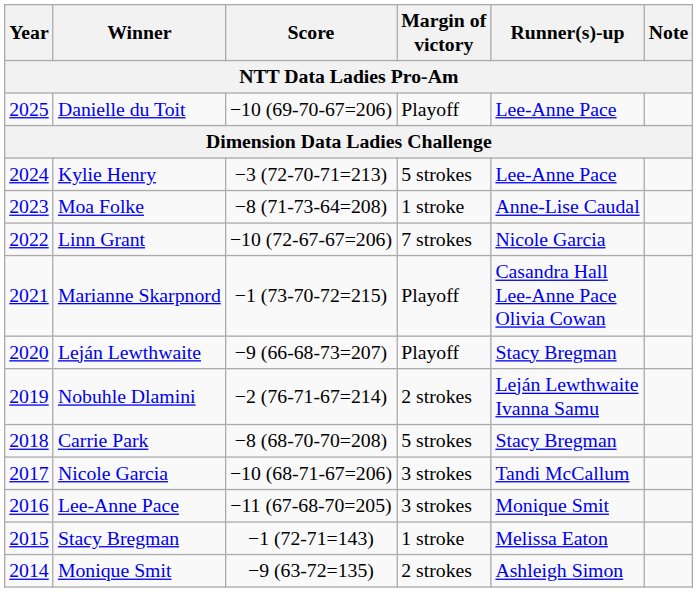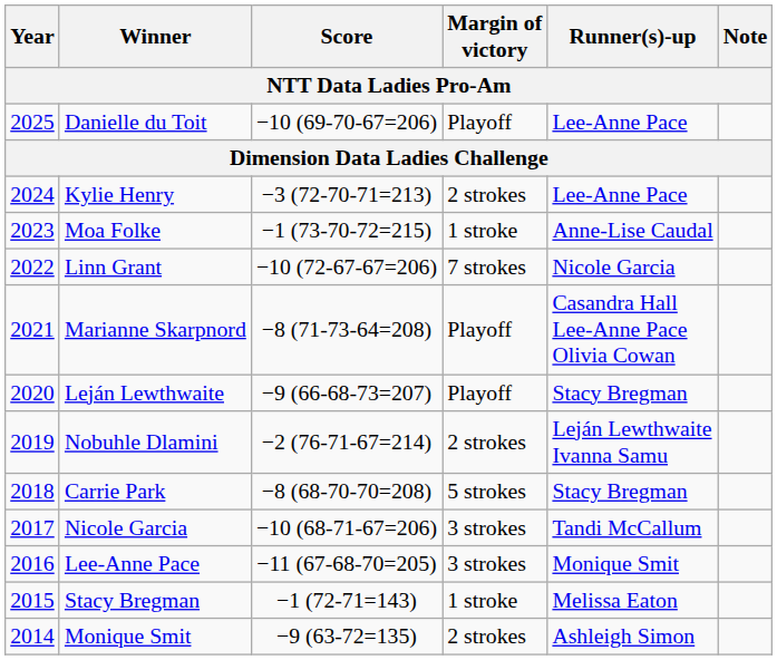 <table class=wikitable style="font-size:95%">
 <tr>
 <th>Year</th>
 <th>Winner</th>
 <th>Score</th>
 <th>Margin of<br>victory</th>
 <th>Runner(s)-up</th>
 <th>Note</th>
 </tr>
 <tr>
 <th colspan=6>NTT Data Ladies Pro-Am</th>
 </tr>
 <tr>
 <td><a href='#'>2025</a></td>
 <td> <a href='#'>Danielle du Toit</a></td>
 <td align=center>−10 (69-70-67=206)</td>
 <td>Playoff</td>
 <td> <a href='#'>Lee-Anne Pace</a></td>
 </tr>
 <tr>
 <th colspan=6>Dimension Data Ladies Challenge</th>
 </tr>
 <tr>
 <td><a href='#'>2024</a></td>
 <td> <a href='#'>Kylie Henry</a></td>
 <td align=center>−3 (72-70-71=213)</td>
-<td>5 strokes</td>
+<td>2 strokes</td>
 <td> <a href='#'>Lee-Anne Pace</a></td>
 </tr>
 <tr>
 <td><a href='#'>2023</a></td>
 <td> <a href='#'>Moa Folke</a></td>
-<td align=center>−8 (71-73-64=208)</td>
+<td align=center>−1 (73-70-72=215)</td>
 <td>1 stroke</td>
 <td> <a href='#'>Anne-Lise Caudal</a></td>
 <td></td>
 </tr>
 <tr>
 <td><a href='#'>2022</a></td>
 <td> <a href='#'>Linn Grant</a></td>
 <td align=center>−10 (72-67-67=206)</td>
 <td>7 strokes</td>
 <td> <a href='#'>Nicole Garcia</a></td>
 <td></td>
 </tr>
 <tr>
 <td><a href='#'>2021</a></td>
 <td> <a href='#'>Marianne Skarpnord</a></td>
-<td align=center>−1 (73-70-72=215)</td>
+<td align=center>−8 (71-73-64=208)</td>
 <td>Playoff</td>
 <td> <a href='#'>Casandra Hall</a><br> <a href='#'>Lee-Anne Pace</a><br> <a href='#'>Olivia Cowan</a></td>
 <td></td>
 </tr>
 <tr>
 <td><a href='#'>2020</a></td>
 <td> <a href='#'>Leján Lewthwaite</a></td>
 <td align=center>−9 (66-68-73=207)</td>
 <td>Playoff</td>
 <td> <a href='#'>Stacy Bregman</a></td>
 <td></td>
 </tr>
 <tr>
 <td><a href='#'>2019</a></td>
 <td> <a href='#'>Nobuhle Dlamini</a></td>
 <td align=center>−2 (76-71-67=214)</td>
 <td>2 strokes</td>
 <td> <a href='#'>Leján Lewthwaite</a><br> <a href='#'>Ivanna Samu</a></td>
 <td></td>
 </tr>
 <tr>
 <td><a href='#'>2018</a></td>
 <td> <a href='#'>Carrie Park</a></td>
 <td align=center>−8 (68-70-70=208)</td>
 <td>5 strokes</td>
 <td> <a href='#'>Stacy Bregman</a></td>
 <td></td>
 </tr>
 <tr>
 <td><a href='#'>2017</a></td>
 <td> <a href='#'>Nicole Garcia</a></td>
 <td align=center>−10 (68-71-67=206)</td>
 <td>3 strokes</td>
 <td> <a href='#'>Tandi McCallum </a></td>
 <td></td>
 </tr>
 <tr>
 <td><a href='#'>2016</a></td>
 <td> <a href='#'>Lee-Anne Pace</a></td>
 <td align=center>−11 (67-68-70=205)</td>
 <td>3 strokes</td>
 <td> <a href='#'>Monique Smit</a></td>
 <td></td>
 </tr>
 <tr>
 <td><a href='#'>2015</a></td>
 <td> <a href='#'>Stacy Bregman</a></td>
 <td align=center>−1 (72-71=143)</td>
 <td>1 stroke</td>
 <td> <a href='#'>Melissa Eaton</a></td>
 <td></td>
 </tr>
 <tr>
 <td><a href='#'>2014</a></td>
 <td> <a href='#'>Monique Smit</a></td>
 <td align=center>−9 (63-72=135)</td>
 <td>2 strokes</td>
 <td> <a href='#'>Ashleigh Simon</a></td>
 <td></td>
 </tr>
 </table>
